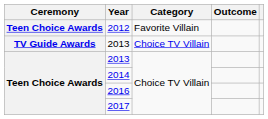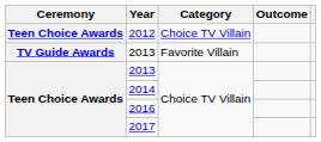 <table class="wikitable plainrowheaders">
 <tr>
 <th scope="col">Ceremony</th>
 <th>Year</th>
 <th>Category</th>
 <th>Outcome</th>
 <th></th>
 </tr>
 <tr>
 <th scope="row"><a href='#'>Teen Choice Awards</a></th>
 <td><a href='#'>2012</a></td>
-<td>Favorite Villain</td>
+<td><a href='#'>Choice TV Villain</a></td>
 <td></td>
 <td></td>
 </tr>
 <tr>
 <th scope="row"><a href='#'>TV Guide Awards</a></th>
 <td>2013</td>
-<td><a href='#'>Choice TV Villain</a></td>
+<td>Favorite Villain</td>
 <td></td>
 <td></td>
 </tr>
 <tr>
 <th scope="row" rowspan="4">Teen Choice Awards</th>
 <td><a href='#'>2013</a></td>
 <td rowspan="4">Choice TV Villain</td>
 <td></td>
 <td></td>
 </tr>
 <tr>
 <td><a href='#'>2014</a></td>
 <td></td>
 <td></td>
 </tr>
 <tr>
 <td><a href='#'>2016</a></td>
 <td></td>
 <td></td>
 </tr>
 <tr>
 <td><a href='#'>2017</a></td>
 <td></td>
 <td></td>
 </tr>
 </table>
